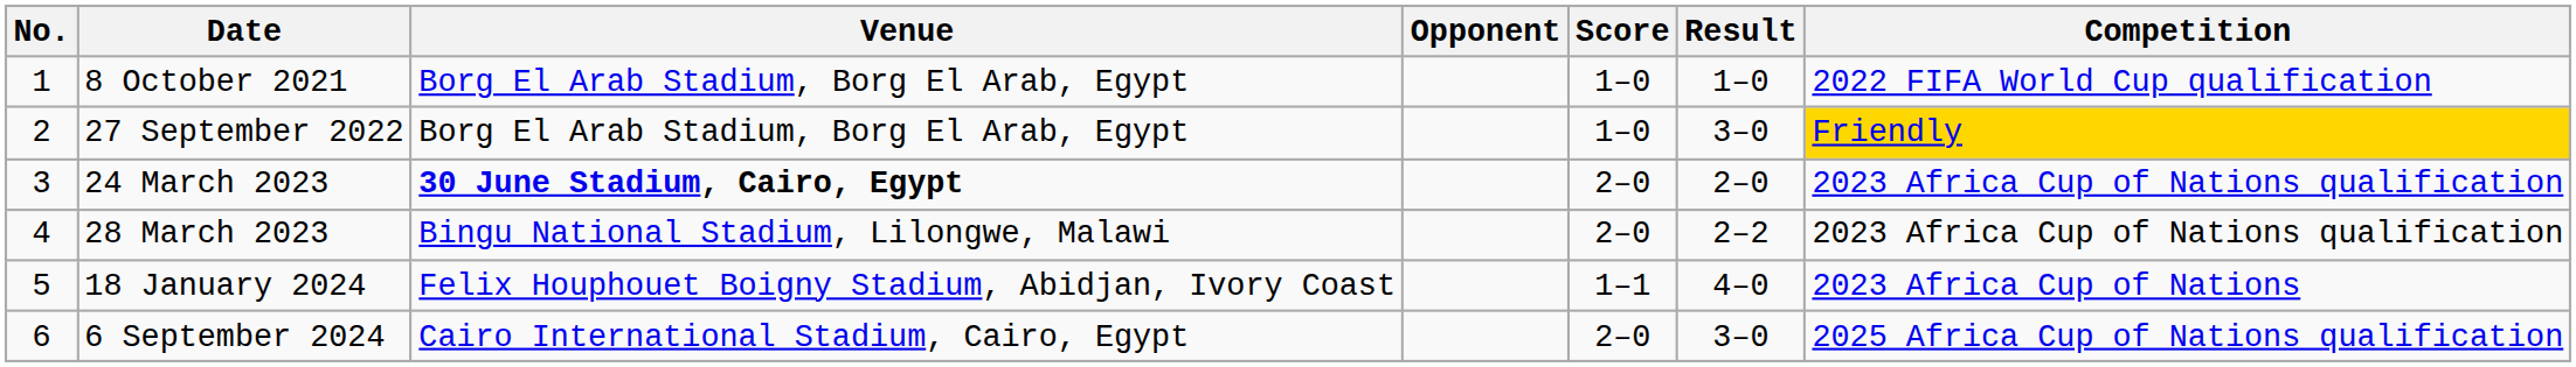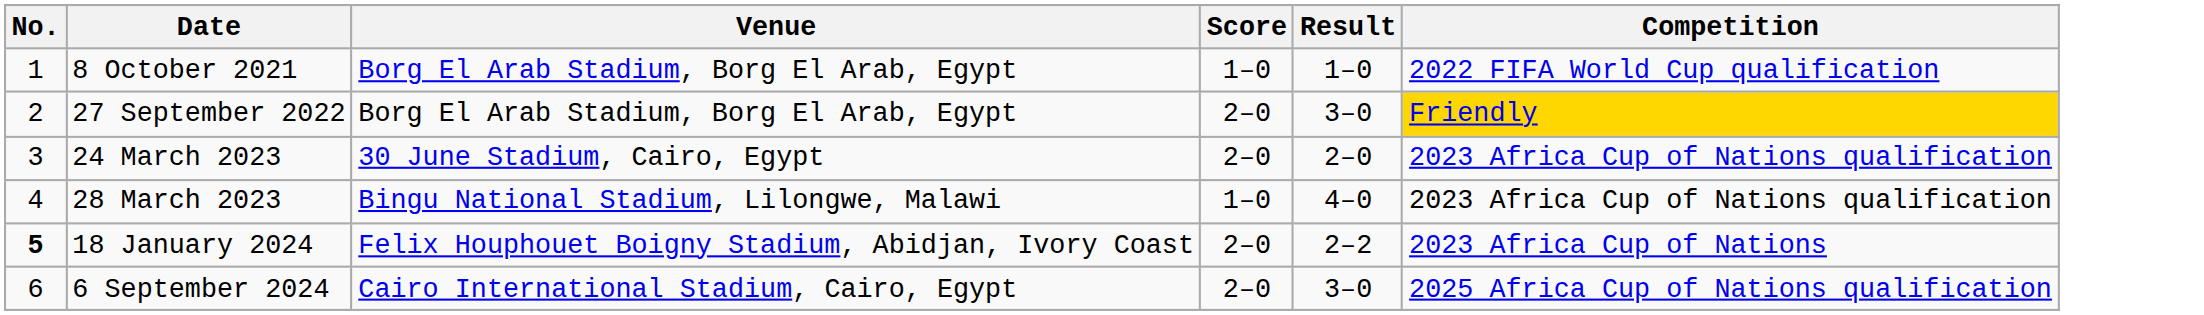 <table class="wikitable sortable" align="center" style="text-align: left;">
 <tr>
 <th>No.</th>
 <th>Date</th>
 <th>Venue</th>
-<th>Opponent</th>
 <th>Score</th>
 <th>Result</th>
 <th>Competition</th>
 </tr>
 <tr>
 <td align="center">1</td>
 <td>8 October 2021</td>
 <td><a href='#'>Borg El Arab Stadium</a>, Borg El Arab, Egypt</td>
-<td></td>
 <td align="center">1–0</td>
 <td align="center">1–0</td>
 <td><a href='#'>2022 FIFA World Cup qualification</a></td>
 </tr>
 <tr>
 <td align="center">2</td>
 <td>27 September 2022</td>
 <td>Borg El Arab Stadium, Borg El Arab, Egypt</td>
-<td></td>
-<td align="center">1–0</td>
+<td align="center">2–0</td>
 <td align="center">3–0</td>
 <td style="background: gold;"><a href='#'>Friendly</a></td>
 </tr>
 <tr>
 <td align="center">3</td>
 <td>24 March 2023</td>
-<td><strong><a href='#'>30 June Stadium</a>, Cairo, Egypt</strong></td>
-<td></td>
+<td><a href='#'>30 June Stadium</a>, Cairo, Egypt</td>
 <td align="center">2–0</td>
 <td align="center">2–0</td>
 <td><a href='#'>2023 Africa Cup of Nations qualification</a></td>
 </tr>
 <tr>
 <td align="center">4</td>
 <td>28 March 2023</td>
 <td><a href='#'>Bingu National Stadium</a>, Lilongwe, Malawi</td>
-<td></td>
-<td align="center">2–0</td>
-<td align="center">2–2</td>
+<td align="center">1–0</td>
+<td align="center">4–0</td>
 <td>2023 Africa Cup of Nations qualification</td>
 </tr>
 <tr>
-<td align="center">5</td>
+<td align="center"><strong>5</strong></td>
 <td>18 January 2024</td>
 <td><a href='#'>Felix Houphouet Boigny Stadium</a>, Abidjan, Ivory Coast</td>
-<td></td>
-<td align="center">1–1</td>
-<td align="center">4–0</td>
+<td align="center">2–0</td>
+<td align="center">2–2</td>
 <td><a href='#'>2023 Africa Cup of Nations</a></td>
 </tr>
 <tr>
 <td align="center">6</td>
 <td>6 September 2024</td>
 <td><a href='#'>Cairo International Stadium</a>, Cairo, Egypt</td>
-<td></td>
 <td align="center">2–0</td>
 <td align="center">3–0</td>
 <td><a href='#'>2025 Africa Cup of Nations qualification</a></td>
 </tr>
 </table>
